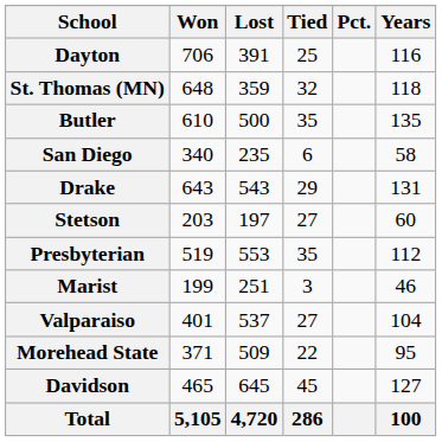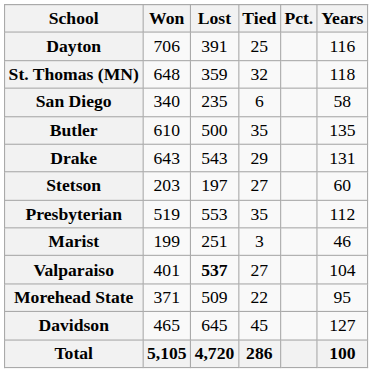 <table class="wikitable sortable plainrowheaders" style="text-align: center;">
 <tr>
 </tr>
 <tr>
 <th scope="col">School</th>
 <th scope="col">Won</th>
 <th scope="col">Lost</th>
 <th scope="col">Tied</th>
 <th scope="col">Pct.</th>
 <th scope="col">Years</th>
 </tr>
 <tr>
 <th scope="row">Dayton</th>
 <td>706</td>
 <td>391</td>
 <td>25</td>
 <td></td>
 <td>116</td>
 </tr>
 <tr>
 <th scope="row">St. Thomas (MN)</th>
 <td>648</td>
 <td>359</td>
 <td>32</td>
 <td></td>
 <td>118</td>
 </tr>
 <tr>
+<th scope="row">San Diego</th>
+<td>340</td>
+<td>235</td>
+<td>6</td>
+<td></td>
+<td>58</td>
+</tr>
+<tr>
 <th scope="row">Butler</th>
 <td>610</td>
 <td>500</td>
 <td>35</td>
 <td></td>
 <td>135</td>
-</tr>
-<tr>
-<th scope="row">San Diego</th>
-<td>340</td>
-<td>235</td>
-<td>6</td>
-<td></td>
-<td>58</td>
 </tr>
 <tr>
 <th scope="row">Drake</th>
 <td>643</td>
 <td>543</td>
 <td>29</td>
 <td></td>
 <td>131</td>
 </tr>
 <tr>
 <th scope="row">Stetson</th>
 <td>203</td>
 <td>197</td>
 <td>27</td>
 <td></td>
 <td>60</td>
 </tr>
 <tr>
 <th scope="row">Presbyterian</th>
 <td>519</td>
 <td>553</td>
 <td>35</td>
 <td></td>
 <td>112</td>
 </tr>
 <tr>
 <th scope="row">Marist</th>
 <td>199</td>
 <td>251</td>
 <td>3</td>
 <td></td>
 <td>46</td>
 </tr>
 <tr>
 <th scope="row">Valparaiso</th>
 <td>401</td>
-<td>537</td>
+<td><strong>537</strong></td>
 <td>27</td>
 <td></td>
 <td>104</td>
 </tr>
 <tr>
 <th scope="row">Morehead State</th>
 <td>371</td>
 <td>509</td>
 <td>22</td>
 <td></td>
 <td>95</td>
 </tr>
 <tr>
 <th scope="row">Davidson</th>
 <td>465</td>
 <td>645</td>
 <td>45</td>
 <td></td>
 <td>127</td>
 </tr>
 <tr>
 <th scope="row" style="font-weight: bold;">Total</th>
 <th scope="col">5,105</th>
 <th scope="col">4,720</th>
 <th scope="col">286</th>
 <th scope="col"></th>
 <th scope="col">100</th>
 </tr>
 </table>
